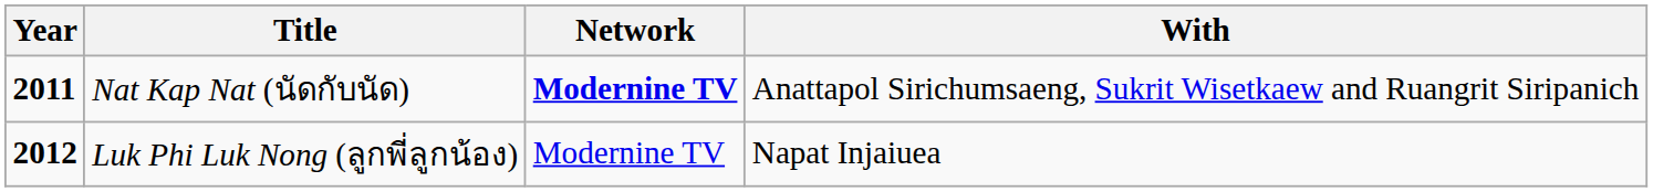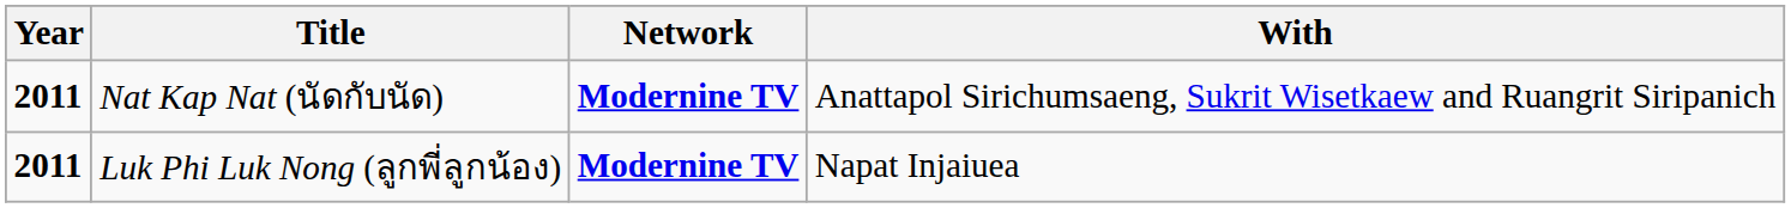 <table class="wikitable">
 <tr>
 <th>Year</th>
 <th>Title</th>
 <th>Network</th>
 <th>With</th>
 </tr>
 <tr>
 <td><strong>2011</strong></td>
 <td><em>Nat Kap Nat</em> (นัดกับนัด)</td>
 <td><strong><a href='#'>Modernine TV</a></strong></td>
 <td>Anattapol Sirichumsaeng, <a href='#'>Sukrit Wisetkaew</a> and Ruangrit Siripanich</td>
 </tr>
 <tr>
-<td><strong>2012</strong></td>
+<td><strong>2011</strong></td>
 <td><em>Luk Phi Luk Nong</em> (ลูกพี่ลูกน้อง)</td>
-<td><a href='#'>Modernine TV</a></td>
+<td><strong><a href='#'>Modernine TV</a></strong></td>
 <td>Napat Injaiuea</td>
 </tr>
 </table>
